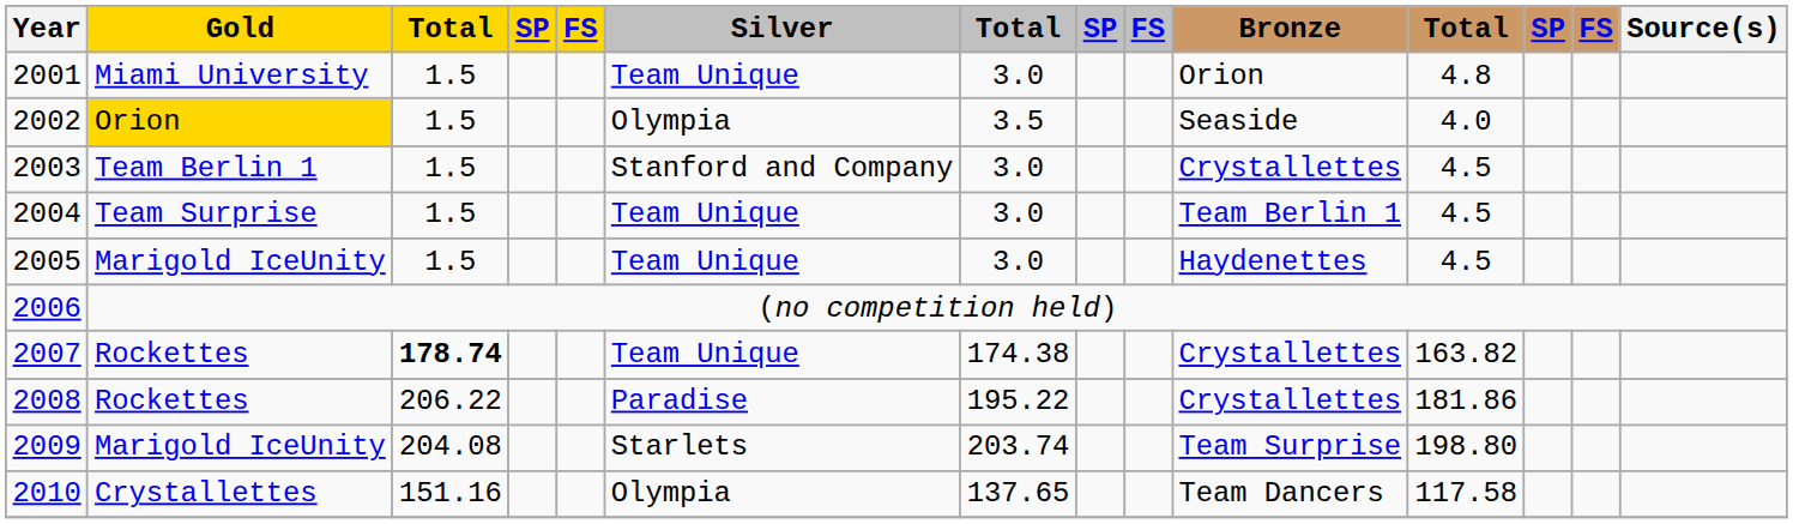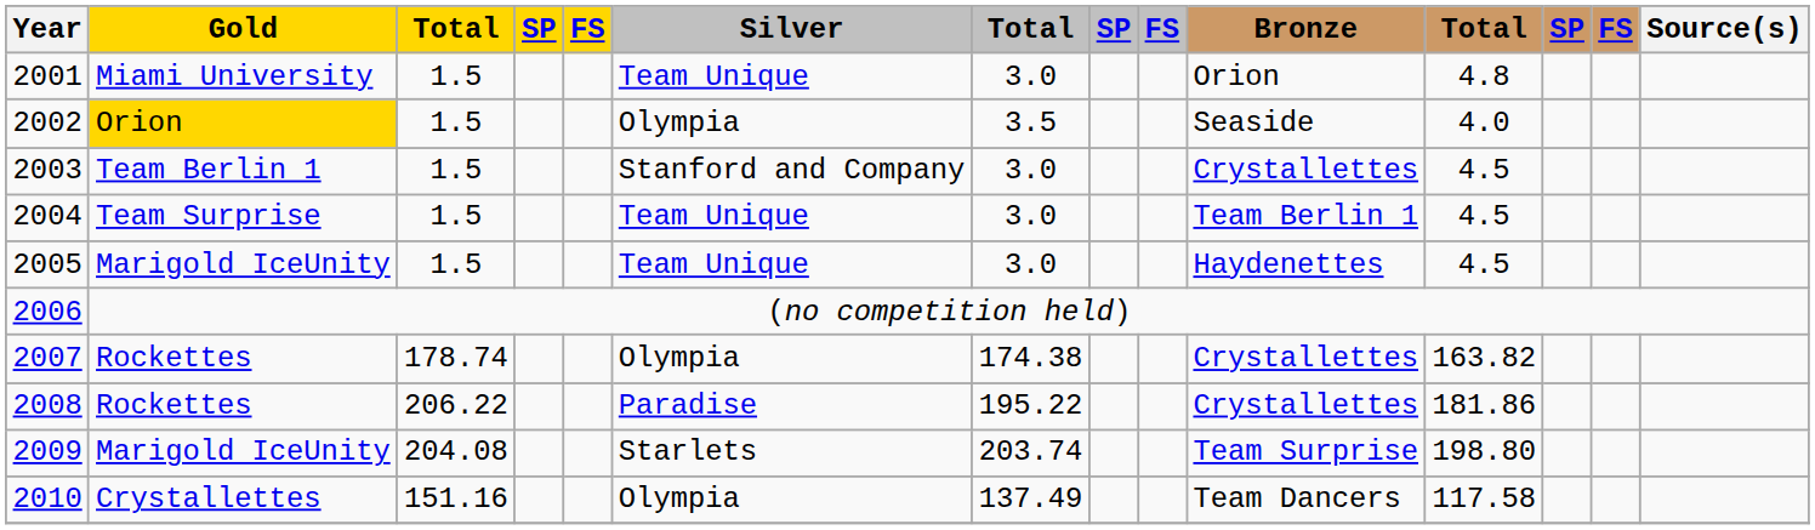 <table class="wikitable">
 <tr>
 <th>Year</th>
 <td align="center" bgcolor="gold"><strong>Gold</strong></td>
 <td align="center" bgcolor="gold"><strong>Total</strong></td>
 <td align="center" bgcolor="gold"><strong><a href='#'>SP</a></strong></td>
 <td align="center" bgcolor="gold"><strong><a href='#'>FS</a></strong></td>
 <td align="center" bgcolor="silver"><strong>Silver</strong></td>
 <td align="center" bgcolor="silver"><strong>Total</strong></td>
 <td align="center" bgcolor="silver"><strong><a href='#'>SP</a></strong></td>
 <td align="center" bgcolor="silver"><strong><a href='#'>FS</a></strong></td>
 <td align="center" bgcolor="cc9966"><strong>Bronze</strong></td>
 <td align="center" bgcolor="cc9966"><strong>Total</strong></td>
 <td align="center" bgcolor="cc9966"><strong><a href='#'>SP</a></strong></td>
 <td align="center" bgcolor="cc9966"><strong><a href='#'>FS</a></strong></td>
 <th>Source(s)</th>
 </tr>
 <tr>
 <td>2001</td>
 <td> <a href='#'>Miami University</a></td>
 <td align="center">1.5</td>
 <td align="center"></td>
 <td align="center"></td>
 <td> <a href='#'>Team Unique</a></td>
 <td align="center">3.0</td>
 <td align="center"></td>
 <td align="center"></td>
 <td> Orion</td>
 <td align="center">4.8</td>
 <td align="center"></td>
 <td align="center"></td>
 <td align="center"></td>
 </tr>
 <tr>
 <td>2002</td>
 <td style="background: gold;"> Orion</td>
 <td align="center">1.5</td>
 <td align="center"></td>
 <td align="center"></td>
 <td> Olympia</td>
 <td align="center">3.5</td>
 <td align="center"></td>
 <td align="center"></td>
 <td> Seaside</td>
 <td align="center">4.0</td>
 <td align="center"></td>
 <td align="center"></td>
 <td align="center"></td>
 </tr>
 <tr>
 <td>2003</td>
 <td> <a href='#'>Team Berlin 1</a></td>
 <td align="center">1.5</td>
 <td align="center"></td>
 <td align="center"></td>
 <td> Stanford and Company</td>
 <td align="center">3.0</td>
 <td align="center"></td>
 <td align="center"></td>
 <td> <a href='#'>Crystallettes</a></td>
 <td align="center">4.5</td>
 <td align="center"></td>
 <td align="center"></td>
 <td align="center"></td>
 </tr>
 <tr>
 <td>2004</td>
 <td> <a href='#'>Team Surprise</a></td>
 <td align="center">1.5</td>
 <td align="center"></td>
 <td align="center"></td>
 <td> <a href='#'>Team Unique</a></td>
 <td align="center">3.0</td>
 <td align="center"></td>
 <td align="center"></td>
 <td> <a href='#'>Team Berlin 1</a></td>
 <td align="center">4.5</td>
 <td align="center"></td>
 <td align="center"></td>
 <td align="center"></td>
 </tr>
 <tr>
 <td>2005</td>
 <td> <a href='#'>Marigold IceUnity</a></td>
 <td align="center">1.5</td>
 <td align="center"></td>
 <td align="center"></td>
 <td> <a href='#'>Team Unique</a></td>
 <td align="center">3.0</td>
 <td align="center"></td>
 <td align="center"></td>
 <td> <a href='#'>Haydenettes</a></td>
 <td align="center">4.5</td>
 <td align="center"></td>
 <td align="center"></td>
 <td align="center"></td>
 </tr>
 <tr>
 <td><a href='#'>2006</a></td>
 <td align="center" colspan="13">(<em>no competition held</em>)</td>
 </tr>
 <tr>
 <td><a href='#'>2007</a></td>
 <td> <a href='#'>Rockettes</a></td>
-<td align="center"><strong>178.74</strong></td>
+<td align="center">178.74</td>
 <td align="center"></td>
 <td align="center"></td>
-<td> <a href='#'>Team Unique</a></td>
+<td> Olympia</td>
 <td align="center">174.38</td>
 <td align="center"></td>
 <td align="center"></td>
 <td>  <a href='#'>Crystallettes</a></td>
 <td align="center">163.82</td>
 <td align="center"></td>
 <td align="center"></td>
 <td align="center"></td>
 </tr>
 <tr>
 <td><a href='#'>2008</a></td>
 <td> <a href='#'>Rockettes</a></td>
 <td align="center">206.22</td>
 <td align="center"></td>
 <td align="center"></td>
 <td> <a href='#'>Paradise</a></td>
 <td align="center">195.22</td>
 <td align="center"></td>
 <td align="center"></td>
 <td>  <a href='#'>Crystallettes</a></td>
 <td align="center">181.86</td>
 <td align="center"></td>
 <td align="center"></td>
 <td align="center"></td>
 </tr>
 <tr>
 <td><a href='#'>2009</a></td>
 <td> <a href='#'>Marigold IceUnity</a></td>
 <td align="center">204.08</td>
 <td align="center"></td>
 <td align="center"></td>
 <td> Starlets</td>
 <td align="center">203.74</td>
 <td align="center"></td>
 <td align="center"></td>
 <td>  <a href='#'>Team Surprise</a></td>
 <td align="center">198.80</td>
 <td align="center"></td>
 <td align="center"></td>
 <td align="center"></td>
 </tr>
 <tr>
 <td><a href='#'>2010</a></td>
 <td> <a href='#'>Crystallettes</a></td>
 <td align="center">151.16</td>
 <td align="center"></td>
 <td align="center"></td>
 <td> Olympia</td>
-<td align="center">137.65</td>
+<td align="center">137.49</td>
 <td align="center"></td>
 <td align="center"></td>
 <td> Team Dancers</td>
 <td align="center">117.58</td>
 <td align="center"></td>
 <td align="center"></td>
 <td align="center"></td>
 </tr>
 <tr>
 </tr>
 </table>
